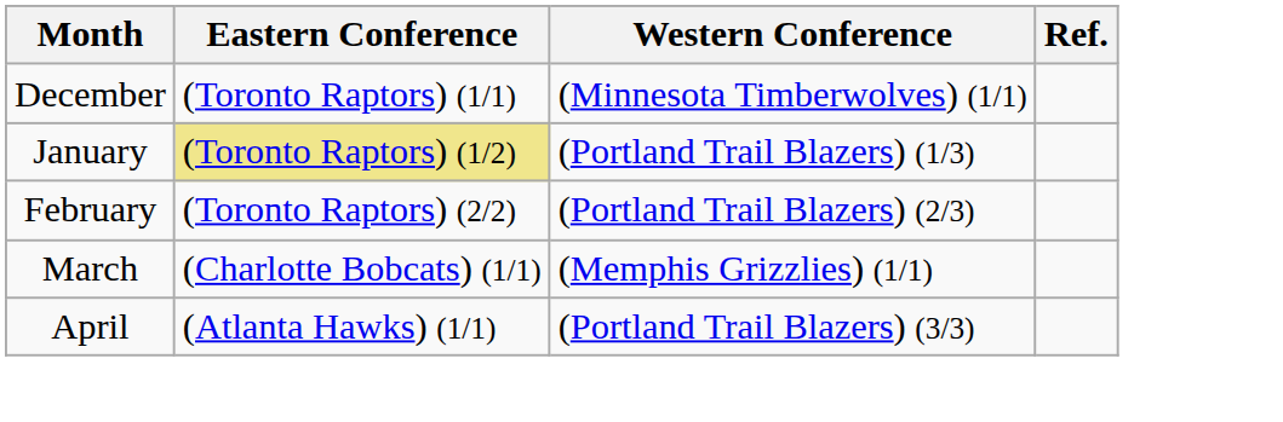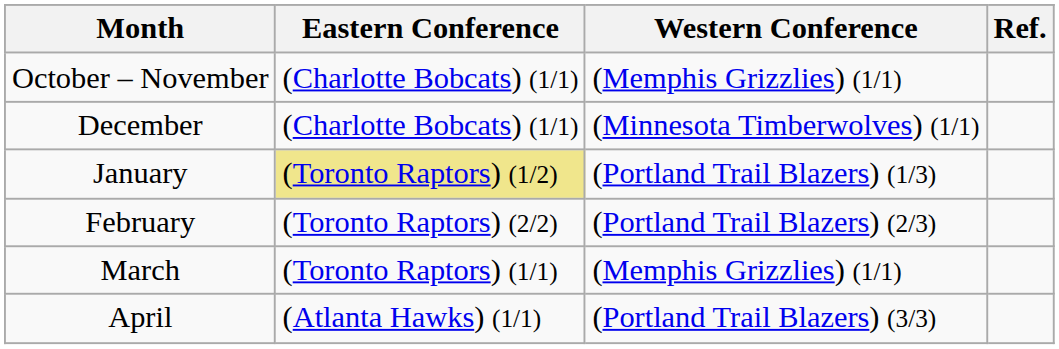 <table class="wikitable sortable" border="1">
 <tr>
 <th>Month</th>
 <th>Eastern Conference</th>
 <th>Western Conference</th>
 <th class=unsortable>Ref.</th>
 </tr>
 <tr>
+<td align=center>October – November</td>
+<td> (<a href='#'>Charlotte Bobcats</a>) <small>(1/1)</small></td>
+<td> (<a href='#'>Memphis Grizzlies</a>) <small>(1/1)</small></td>
+<td></td>
+</tr>
+<tr>
 <td align=center>December</td>
-<td> (<a href='#'>Toronto Raptors</a>) <small>(1/1)</small></td>
+<td> (<a href='#'>Charlotte Bobcats</a>) <small>(1/1)</small></td>
 <td> (<a href='#'>Minnesota Timberwolves</a>) <small>(1/1)</small></td>
 <td></td>
 </tr>
 <tr>
 <td align=center>January</td>
 <td style="background: khaki;"> (<a href='#'>Toronto Raptors</a>) <small>(1/2)</small></td>
 <td> (<a href='#'>Portland Trail Blazers</a>) <small>(1/3)</small></td>
 <td></td>
 </tr>
 <tr>
 <td align=center>February</td>
 <td> (<a href='#'>Toronto Raptors</a>) <small>(2/2)</small></td>
 <td> (<a href='#'>Portland Trail Blazers</a>) <small>(2/3)</small></td>
 <td></td>
 </tr>
 <tr>
 <td align=center>March</td>
-<td> (<a href='#'>Charlotte Bobcats</a>) <small>(1/1)</small></td>
+<td> (<a href='#'>Toronto Raptors</a>) <small>(1/1)</small></td>
 <td> (<a href='#'>Memphis Grizzlies</a>) <small>(1/1)</small></td>
 <td></td>
 </tr>
 <tr>
 <td align=center>April</td>
 <td> (<a href='#'>Atlanta Hawks</a>) <small>(1/1)</small></td>
 <td> (<a href='#'>Portland Trail Blazers</a>) <small>(3/3)</small></td>
 <td></td>
 </tr>
 </table>
